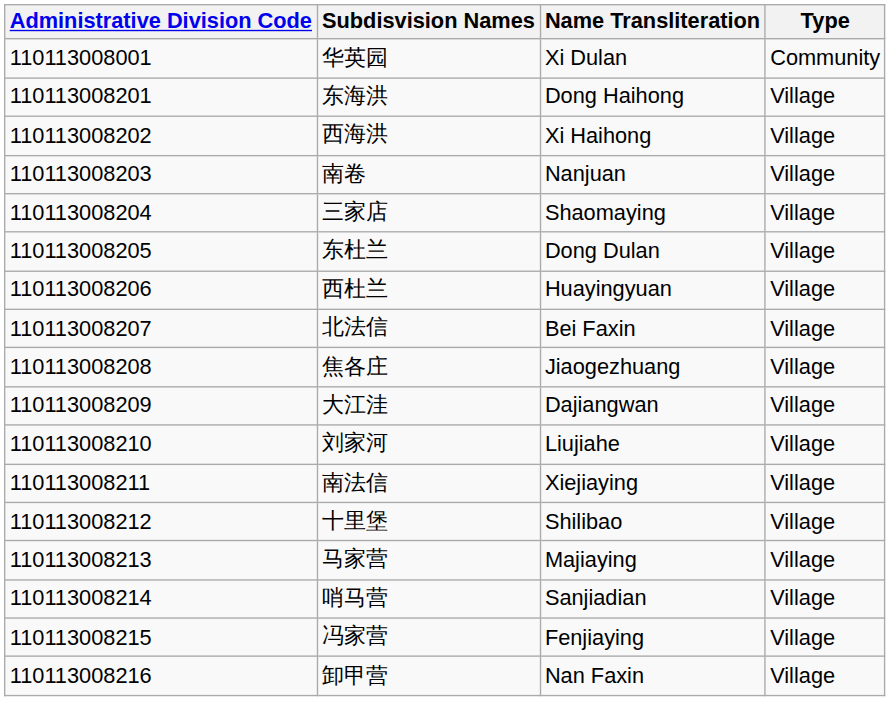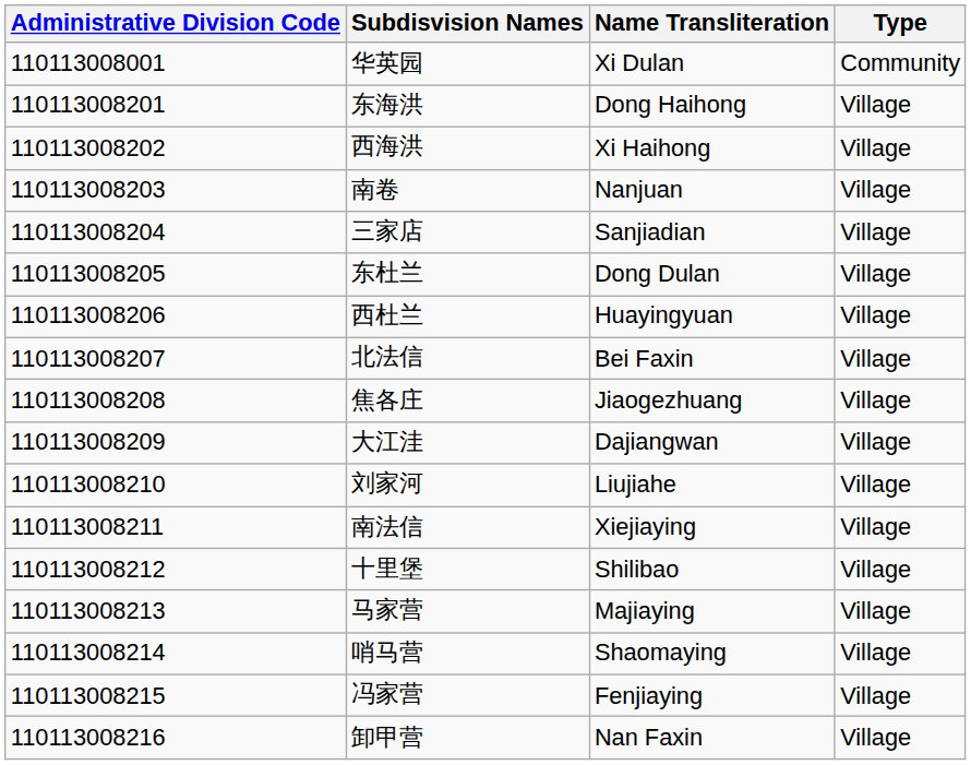 <table class="wikitable sortable">
 <tr>
 <th><a href='#'>Administrative Division Code</a></th>
 <th>Subdisvision Names</th>
 <th>Name Transliteration</th>
 <th>Type</th>
 </tr>
 <tr>
 <td>110113008001</td>
 <td>华英园</td>
 <td>Xi Dulan</td>
 <td>Community</td>
 </tr>
 <tr>
 <td>110113008201</td>
 <td>东海洪</td>
 <td>Dong Haihong</td>
 <td>Village</td>
 </tr>
 <tr>
 <td>110113008202</td>
 <td>西海洪</td>
 <td>Xi Haihong</td>
 <td>Village</td>
 </tr>
 <tr>
 <td>110113008203</td>
 <td>南卷</td>
 <td>Nanjuan</td>
 <td>Village</td>
 </tr>
 <tr>
 <td>110113008204</td>
 <td>三家店</td>
-<td>Shaomaying</td>
+<td>Sanjiadian</td>
 <td>Village</td>
 </tr>
 <tr>
 <td>110113008205</td>
 <td>东杜兰</td>
 <td>Dong Dulan</td>
 <td>Village</td>
 </tr>
 <tr>
 <td>110113008206</td>
 <td>西杜兰</td>
 <td>Huayingyuan</td>
 <td>Village</td>
 </tr>
 <tr>
 <td>110113008207</td>
 <td>北法信</td>
 <td>Bei Faxin</td>
 <td>Village</td>
 </tr>
 <tr>
 <td>110113008208</td>
 <td>焦各庄</td>
 <td>Jiaogezhuang</td>
 <td>Village</td>
 </tr>
 <tr>
 <td>110113008209</td>
 <td>大江洼</td>
 <td>Dajiangwan</td>
 <td>Village</td>
 </tr>
 <tr>
 <td>110113008210</td>
 <td>刘家河</td>
 <td>Liujiahe</td>
 <td>Village</td>
 </tr>
 <tr>
 <td>110113008211</td>
 <td>南法信</td>
 <td>Xiejiaying</td>
 <td>Village</td>
 </tr>
 <tr>
 <td>110113008212</td>
 <td>十里堡</td>
 <td>Shilibao</td>
 <td>Village</td>
 </tr>
 <tr>
 <td>110113008213</td>
 <td>马家营</td>
 <td>Majiaying</td>
 <td>Village</td>
 </tr>
 <tr>
 <td>110113008214</td>
 <td>哨马营</td>
-<td>Sanjiadian</td>
+<td>Shaomaying</td>
 <td>Village</td>
 </tr>
 <tr>
 <td>110113008215</td>
 <td>冯家营</td>
 <td>Fenjiaying</td>
 <td>Village</td>
 </tr>
 <tr>
 <td>110113008216</td>
 <td>卸甲营</td>
 <td>Nan Faxin</td>
 <td>Village</td>
 </tr>
 </table>
